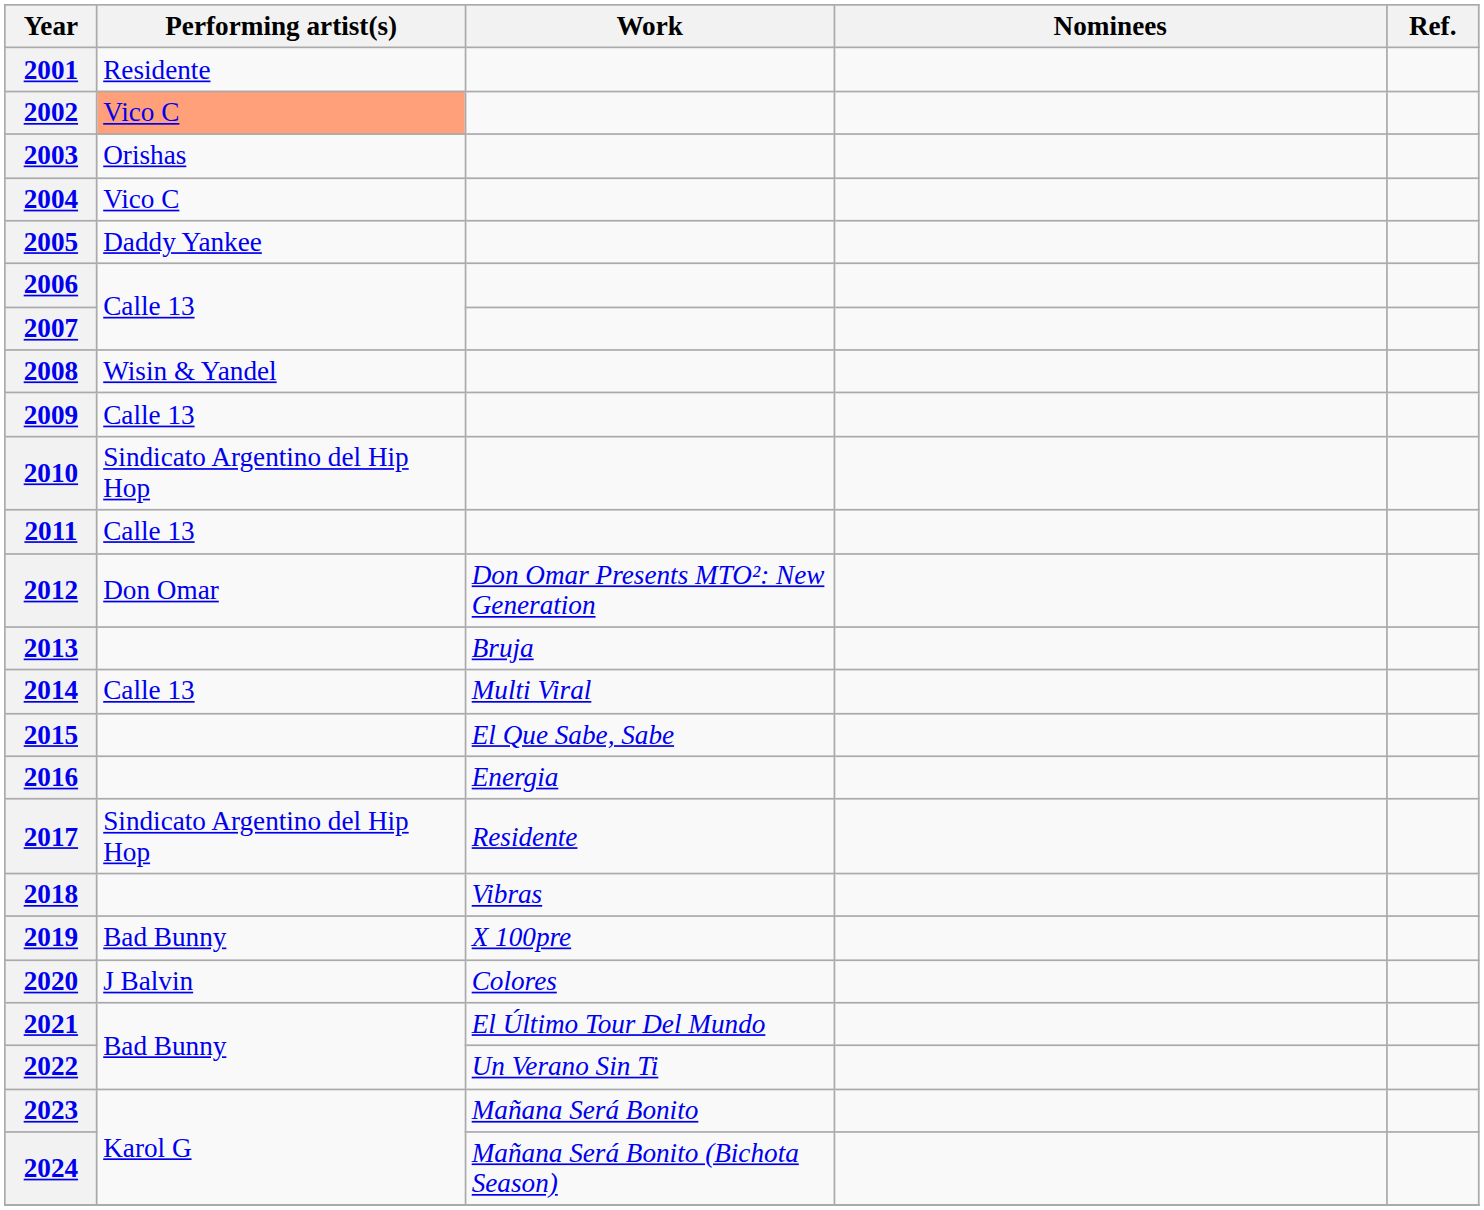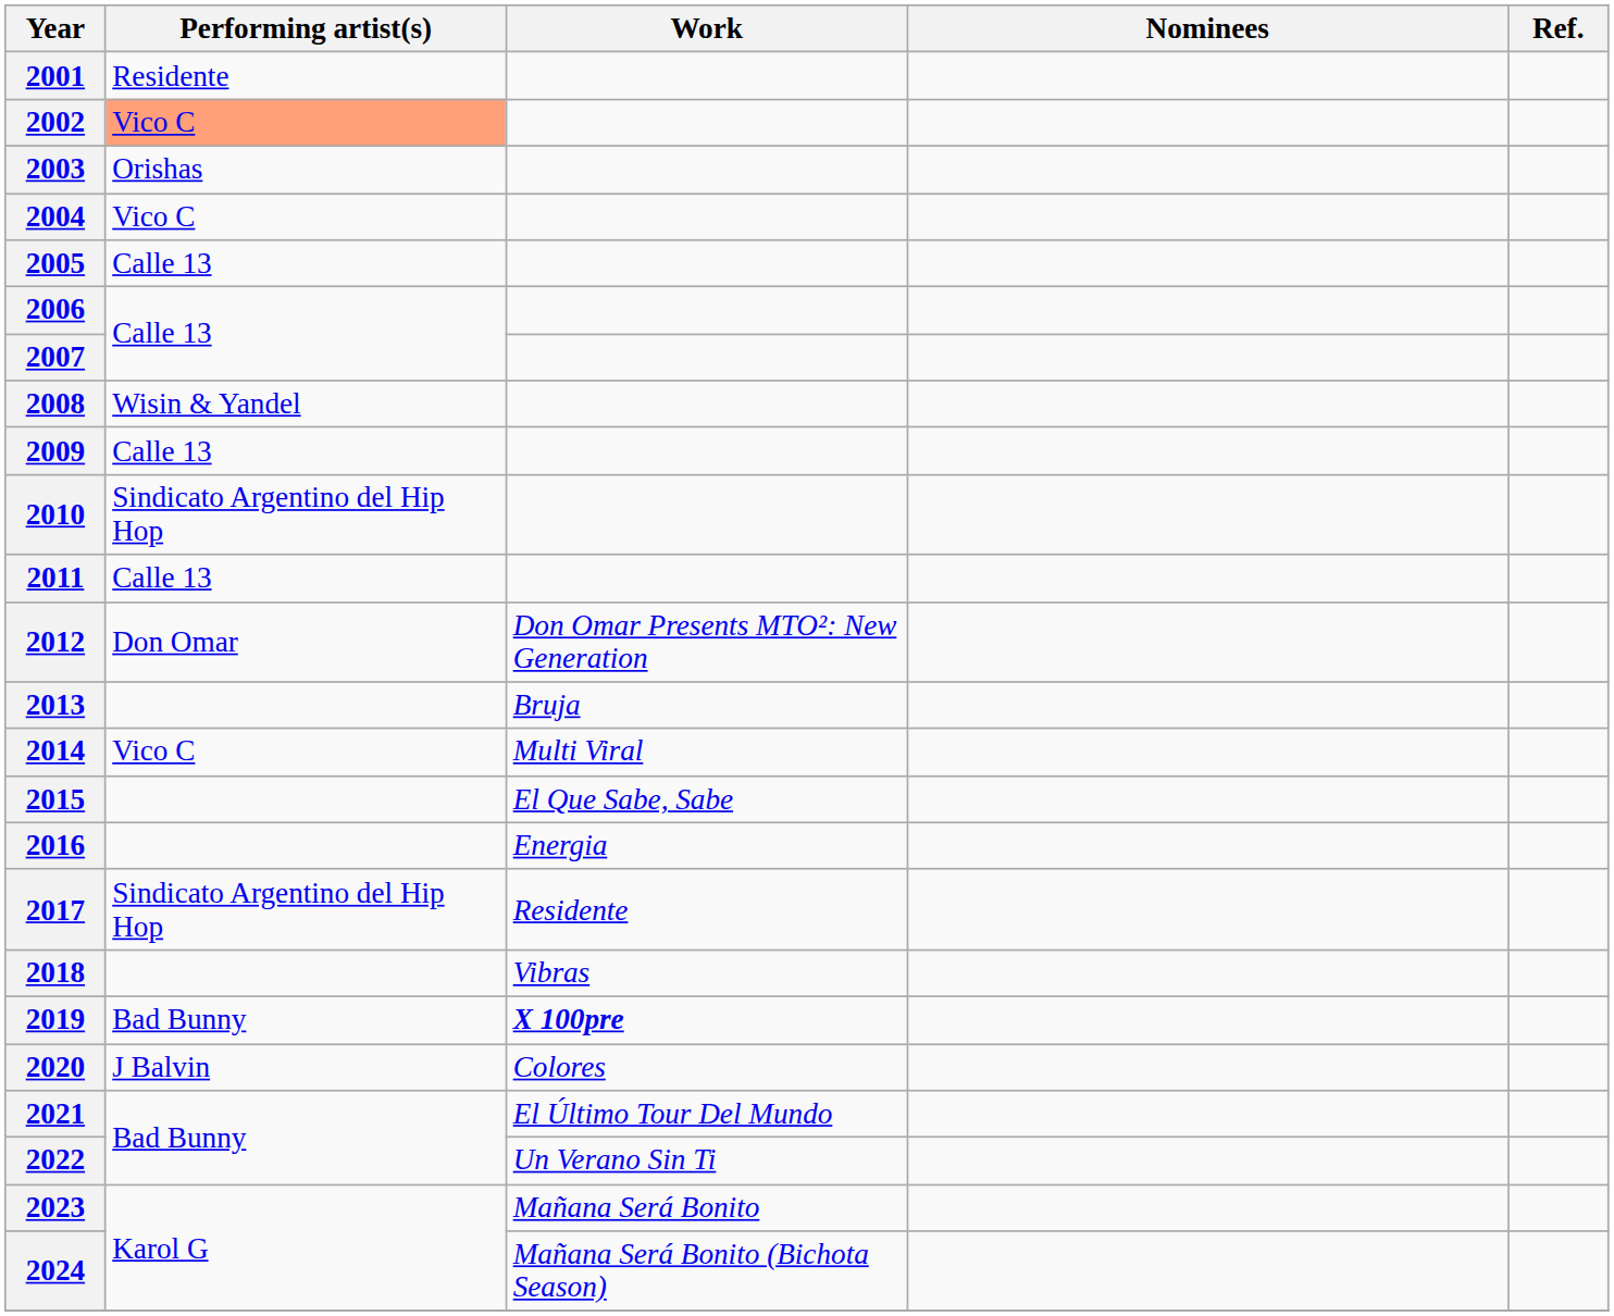 <table class="wikitable plainrowheaders sortable">
 <tr>
 <th scope="col" width="5%">Year</th>
 <th scope="col" width="20%">Performing artist(s)</th>
 <th scope="col" width="20%">Work</th>
 <th scope="col" class="unsortable" width="30%">Nominees</th>
 <th scope="col" class="unsortable" width="5%">Ref.</th>
 </tr>
 <tr>
 <th scope="row" style="text-align:center;"><a href='#'><strong>2001</strong></a></th>
 <td scope="row"><a href='#'>Residente</a></td>
 <td scope="row"></td>
 <td></td>
 <td style="text-align:center;"></td>
 </tr>
 <tr>
 <th scope="row" style="text-align:center;"><a href='#'><strong>2002</strong></a></th>
 <td scope="row" style="background: lightsalmon;"><a href='#'>Vico C</a></td>
 <td scope="row"></td>
 <td></td>
 <td style="text-align:center;"></td>
 </tr>
 <tr>
 <th scope="row" style="text-align:center;"><a href='#'><strong>2003</strong></a></th>
 <td scope="row"><a href='#'>Orishas</a></td>
 <td scope="row"></td>
 <td></td>
 <td style="text-align:center;"></td>
 </tr>
 <tr>
 <th scope="row" style="text-align:center;"><a href='#'><strong>2004</strong></a></th>
 <td scope="row"><a href='#'>Vico C</a></td>
 <td scope="row"></td>
 <td></td>
 <td style="text-align:center;"></td>
 </tr>
 <tr>
 <th scope="row" style="text-align:center;"><a href='#'><strong>2005</strong></a></th>
-<td scope="row"><a href='#'>Daddy Yankee</a></td>
+<td><a href='#'>Calle 13</a></td>
 <td scope="row"></td>
 <td></td>
 <td style="text-align:center;"></td>
 </tr>
 <tr>
 <th scope="row" style="text-align:center;"><a href='#'><strong>2006</strong></a></th>
 <td rowspan="2" scope="row"><a href='#'>Calle 13</a></td>
 <td scope="row"></td>
 <td></td>
 <td style="text-align:center;"></td>
 </tr>
 <tr>
 <th scope="row" style="text-align:center;"><a href='#'><strong>2007</strong></a></th>
 <td scope="row"></td>
 <td></td>
 <td style="text-align:center;"></td>
 </tr>
 <tr>
 <th scope="row" style="text-align:center;"><a href='#'><strong>2008</strong></a></th>
 <td scope="row"><a href='#'>Wisin & Yandel</a></td>
 <td scope="row"></td>
 <td></td>
 <td style="text-align:center;"></td>
 </tr>
 <tr>
 <th scope="row" style="text-align:center;"><a href='#'><strong>2009</strong></a></th>
 <td scope="row"><a href='#'>Calle 13</a></td>
 <td scope="row"></td>
 <td></td>
 <td style="text-align:center;"></td>
 </tr>
 <tr>
 <th scope="row" style="text-align:center;"><a href='#'><strong>2010</strong></a></th>
 <td scope="row"><a href='#'>Sindicato Argentino del Hip Hop</a></td>
 <td scope="row"></td>
 <td></td>
 <td style="text-align:center;"></td>
 </tr>
 <tr>
 <th scope="row" style="text-align:center;"><a href='#'><strong>2011</strong></a></th>
 <td scope="row"><a href='#'>Calle 13</a></td>
 <td scope="row"></td>
 <td></td>
 <td style="text-align:center;"></td>
 </tr>
 <tr>
 <th scope="row" style="text-align:center;"><a href='#'><strong>2012</strong></a></th>
 <td scope="row"><a href='#'>Don Omar</a></td>
 <td scope="row"><em><a href='#'>Don Omar Presents MTO²: New Generation</a></em></td>
 <td></td>
 <td style="text-align:center;"></td>
 </tr>
 <tr>
 <th scope="row" style="text-align:center;"><a href='#'><strong>2013</strong></a></th>
 <td scope="row"></td>
 <td scope="row"><em><a href='#'>Bruja</a></em></td>
 <td></td>
 <td></td>
 </tr>
 <tr>
 <th scope="row" style="text-align:center;"><a href='#'><strong>2014</strong></a></th>
-<td><a href='#'>Calle 13</a></td>
+<td scope="row"><a href='#'>Vico C</a></td>
 <td scope="row"><em><a href='#'>Multi Viral</a></em></td>
 <td></td>
 <td></td>
 </tr>
 <tr>
 <th scope="row" style="text-align:center;"><a href='#'><strong>2015</strong></a></th>
 <td scope="row"></td>
 <td scope="row"><em><a href='#'>El Que Sabe, Sabe</a></em></td>
 <td></td>
 <td style="text-align:center;"></td>
 </tr>
 <tr>
 <th scope="row" style="text-align:center;"><a href='#'><strong>2016</strong></a></th>
 <td scope="row"></td>
 <td scope="row"><em><a href='#'>Energia</a></em></td>
 <td></td>
 <td style="text-align:center;"></td>
 </tr>
 <tr>
 <th scope="row" style="text-align:center;"><a href='#'><strong>2017</strong></a></th>
 <td scope="row"><a href='#'>Sindicato Argentino del Hip Hop</a></td>
 <td scope="row"><em><a href='#'>Residente</a></em></td>
 <td></td>
 <td style="text-align:center;"></td>
 </tr>
 <tr>
 <th scope="row" style="text-align:center;"><a href='#'><strong>2018</strong></a></th>
 <td scope="row"></td>
 <td scope="row"><em><a href='#'>Vibras</a></em></td>
 <td></td>
 <td style="text-align:center;"></td>
 </tr>
 <tr>
 <th scope="row" style="text-align:center;"><a href='#'><strong>2019</strong></a></th>
 <td scope="row"><a href='#'>Bad Bunny</a></td>
-<td scope="row"><em><a href='#'>X 100pre</a></em></td>
+<td scope="row"><strong><em><a href='#'>X 100pre</a></em></strong></td>
 <td></td>
 <td></td>
 </tr>
 <tr>
 <th><a href='#'>2020</a></th>
 <td><a href='#'>J Balvin</a></td>
 <td><em><a href='#'>Colores</a></em></td>
 <td></td>
 <td></td>
 </tr>
 <tr>
 <th><a href='#'>2021</a></th>
 <td rowspan="2"><a href='#'>Bad Bunny</a></td>
 <td><em><a href='#'>El Último Tour Del Mundo</a></em></td>
 <td></td>
 <td></td>
 </tr>
 <tr>
 <th style="text-align:center;" scope="row"><a href='#'><strong>2022</strong></a></th>
 <td><em><a href='#'>Un Verano Sin Ti</a></em></td>
 <td></td>
 <td></td>
 </tr>
 <tr>
 <th style="text-align:center;" scope="row"><a href='#'><strong>2023</strong></a></th>
 <td rowspan="2"><a href='#'>Karol G</a></td>
 <td><em><a href='#'>Mañana Será Bonito</a></em></td>
 <td></td>
 <td style="text-align:center;"></td>
 </tr>
 <tr>
 <th style="text-align:center;" scope="row"><a href='#'><strong>2024</strong></a></th>
 <td><em><a href='#'>Mañana Será Bonito (Bichota Season)</a></em></td>
 <td></td>
 <td align="center"></td>
 </tr>
 <tr>
 </tr>
 </table>
